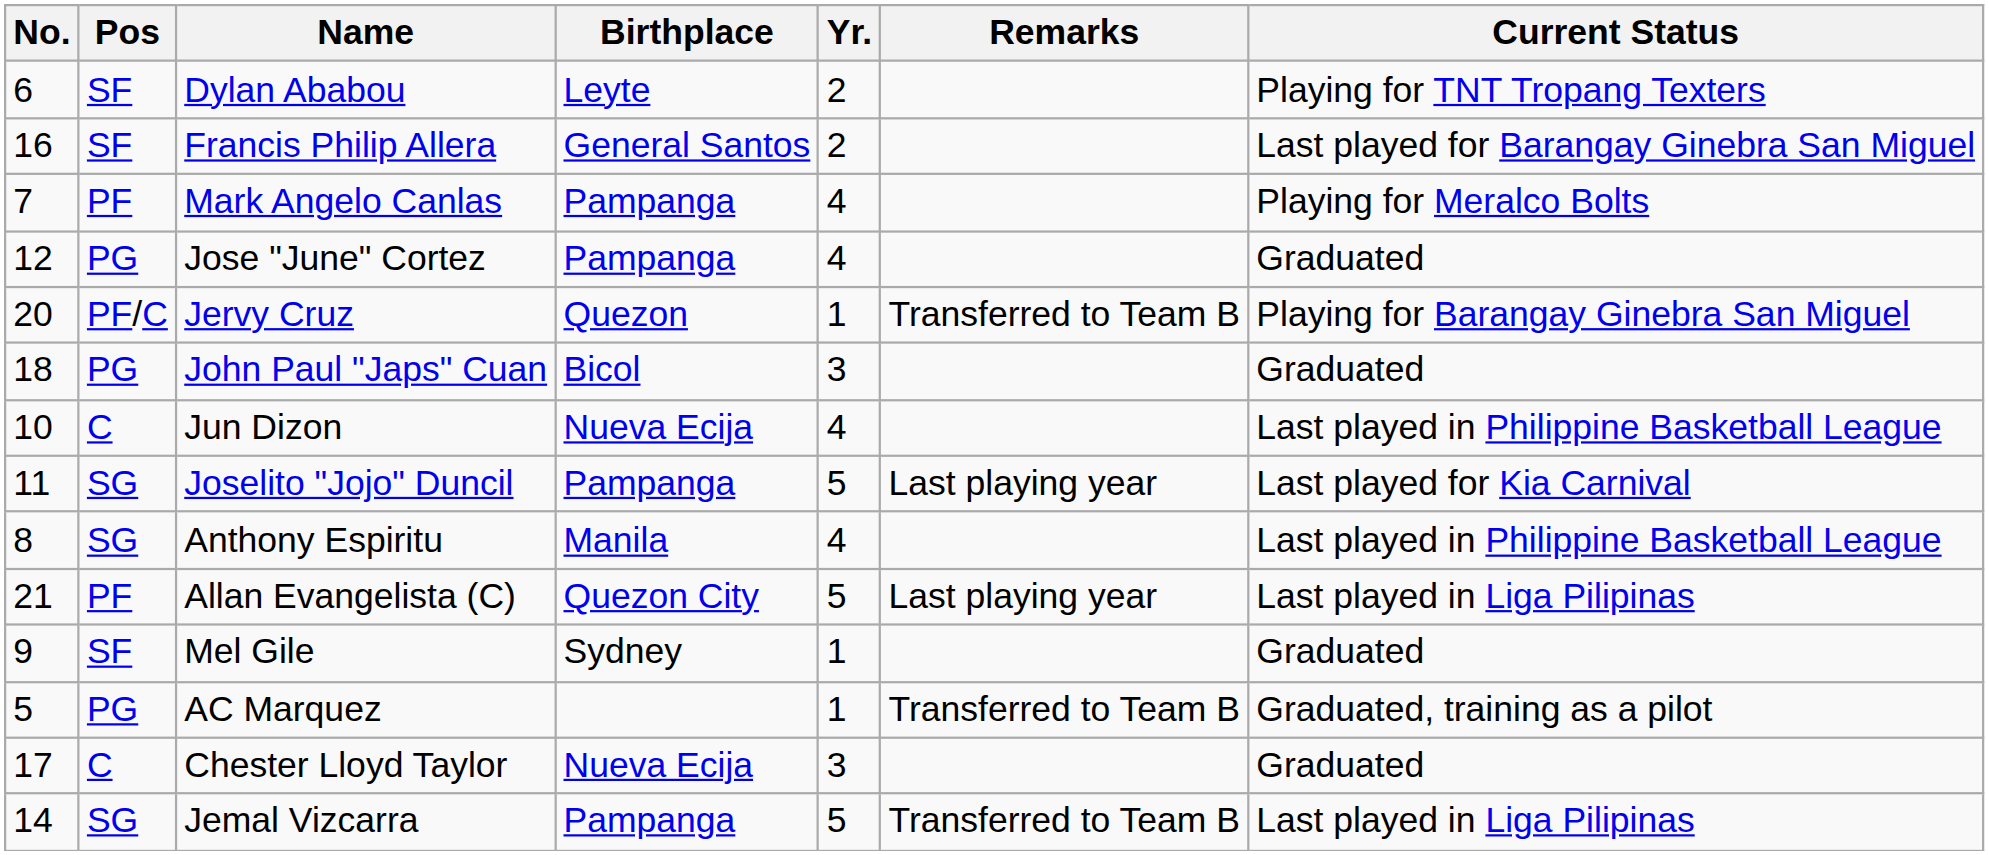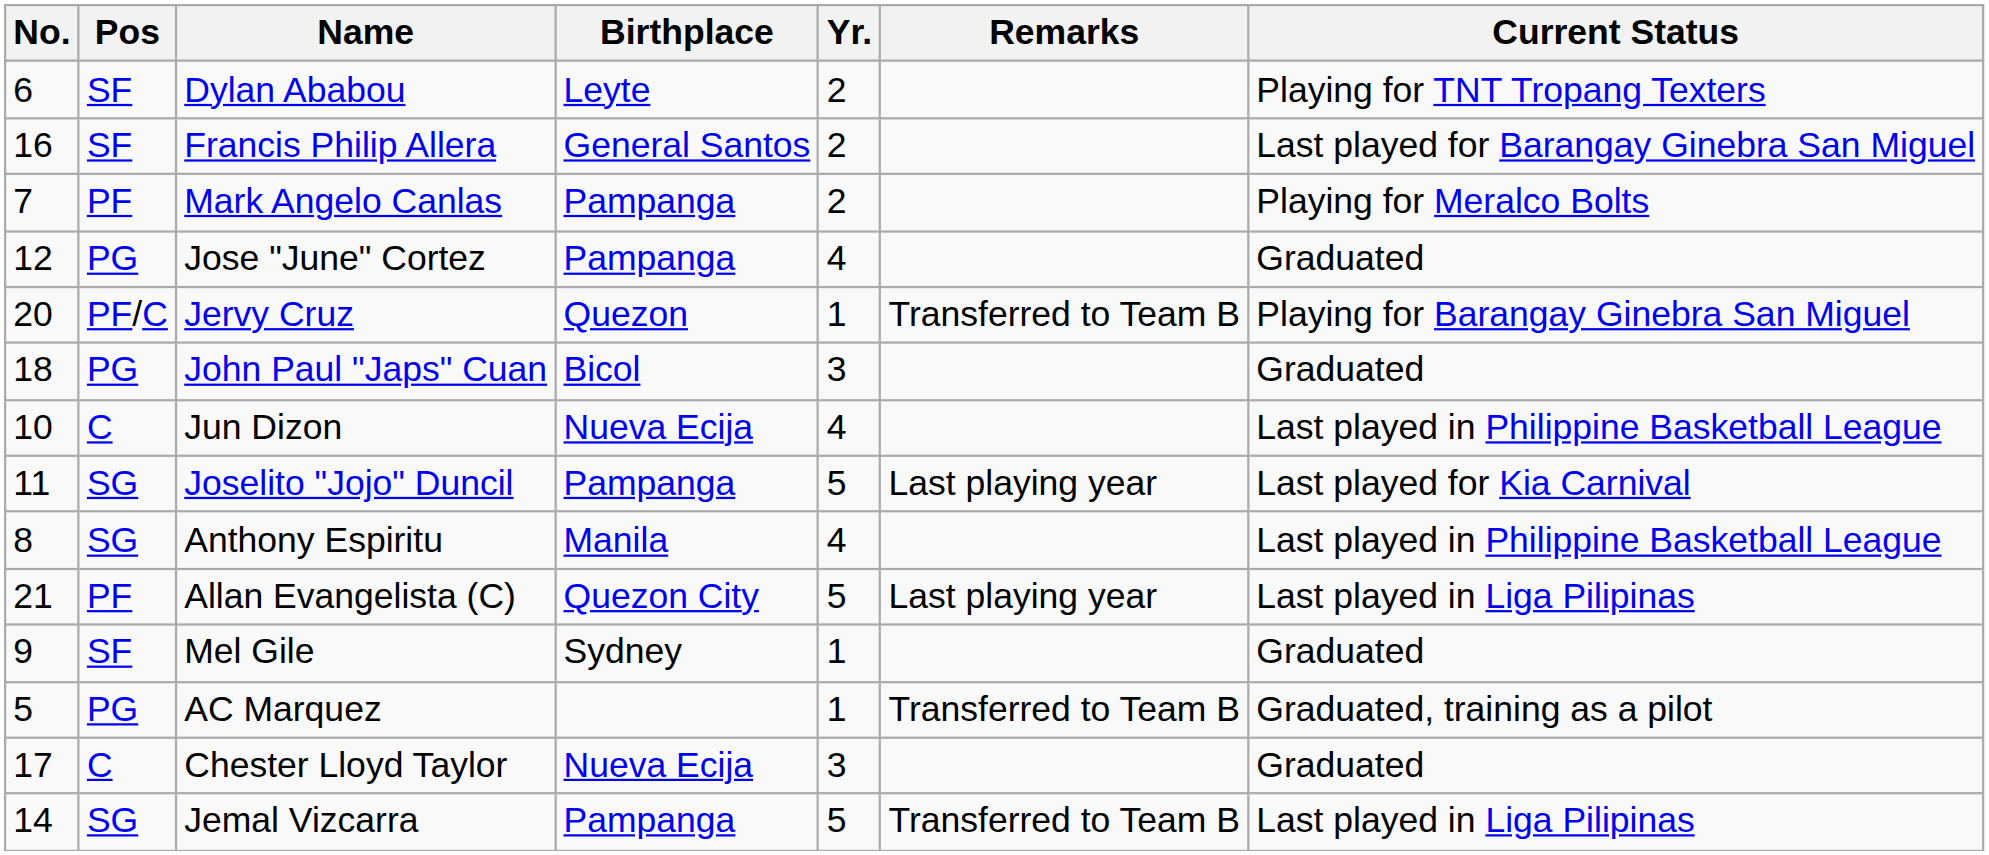 <table class="wikitable">
 <tr>
 <th>No.</th>
 <th>Pos</th>
 <th>Name</th>
 <th>Birthplace</th>
 <th>Yr.</th>
 <th>Remarks</th>
 <th>Current Status</th>
 </tr>
 <tr>
 <td>6</td>
 <td><a href='#'>SF</a></td>
 <td><a href='#'>Dylan Ababou</a></td>
 <td><a href='#'>Leyte</a></td>
 <td>2</td>
 <td></td>
 <td>Playing for <a href='#'>TNT Tropang Texters</a></td>
 </tr>
 <tr>
 <td>16</td>
 <td><a href='#'>SF</a></td>
 <td><a href='#'>Francis Philip Allera</a></td>
 <td><a href='#'>General Santos</a></td>
 <td>2</td>
 <td></td>
 <td>Last played for <a href='#'>Barangay Ginebra San Miguel</a></td>
 </tr>
 <tr>
 <td>7</td>
 <td><a href='#'>PF</a></td>
 <td><a href='#'>Mark Angelo Canlas</a></td>
 <td><a href='#'>Pampanga</a></td>
-<td>4</td>
+<td>2</td>
 <td></td>
 <td>Playing for <a href='#'>Meralco Bolts</a></td>
 </tr>
 <tr>
 <td>12</td>
 <td><a href='#'>PG</a></td>
 <td>Jose "June" Cortez</td>
 <td><a href='#'>Pampanga</a></td>
 <td>4</td>
 <td></td>
 <td>Graduated</td>
 </tr>
 <tr>
 <td>20</td>
 <td><a href='#'>PF</a>/<a href='#'>C</a></td>
 <td><a href='#'>Jervy Cruz</a></td>
 <td><a href='#'>Quezon</a></td>
 <td>1</td>
 <td>Transferred to Team B</td>
 <td>Playing for <a href='#'>Barangay Ginebra San Miguel</a></td>
 </tr>
 <tr>
 <td>18</td>
 <td><a href='#'>PG</a></td>
 <td><a href='#'>John Paul "Japs" Cuan</a></td>
 <td><a href='#'>Bicol</a></td>
 <td>3</td>
 <td></td>
 <td>Graduated</td>
 </tr>
 <tr>
 <td>10</td>
 <td><a href='#'>C</a></td>
 <td>Jun Dizon</td>
 <td><a href='#'>Nueva Ecija</a></td>
 <td>4</td>
 <td></td>
 <td>Last played in <a href='#'>Philippine Basketball League</a></td>
 </tr>
 <tr>
 <td>11</td>
 <td><a href='#'>SG</a></td>
 <td><a href='#'>Joselito "Jojo" Duncil</a></td>
 <td><a href='#'>Pampanga</a></td>
 <td>5</td>
 <td>Last playing year</td>
 <td>Last played for <a href='#'>Kia Carnival</a></td>
 </tr>
 <tr>
 <td>8</td>
 <td><a href='#'>SG</a></td>
 <td>Anthony Espiritu</td>
 <td><a href='#'>Manila</a></td>
 <td>4</td>
 <td></td>
 <td>Last played in <a href='#'>Philippine Basketball League</a></td>
 </tr>
 <tr>
 <td>21</td>
 <td><a href='#'>PF</a></td>
 <td>Allan Evangelista (C)</td>
 <td><a href='#'>Quezon City</a></td>
 <td>5</td>
 <td>Last playing year</td>
 <td>Last played in <a href='#'>Liga Pilipinas</a></td>
 </tr>
 <tr>
 <td>9</td>
 <td><a href='#'>SF</a></td>
 <td>Mel Gile</td>
 <td>Sydney</td>
 <td>1</td>
 <td></td>
 <td>Graduated</td>
 </tr>
 <tr>
 <td>5</td>
 <td><a href='#'>PG</a></td>
 <td>AC Marquez</td>
 <td></td>
 <td>1</td>
 <td>Transferred to Team B</td>
 <td>Graduated, training as a pilot</td>
 </tr>
 <tr>
 <td>17</td>
 <td><a href='#'>C</a></td>
 <td>Chester Lloyd Taylor</td>
 <td><a href='#'>Nueva Ecija</a></td>
 <td>3</td>
 <td></td>
 <td>Graduated</td>
 </tr>
 <tr>
 <td>14</td>
 <td><a href='#'>SG</a></td>
 <td>Jemal Vizcarra</td>
 <td><a href='#'>Pampanga</a></td>
 <td>5</td>
 <td>Transferred to Team B</td>
 <td>Last played in <a href='#'>Liga Pilipinas</a></td>
 </tr>
 </table>
